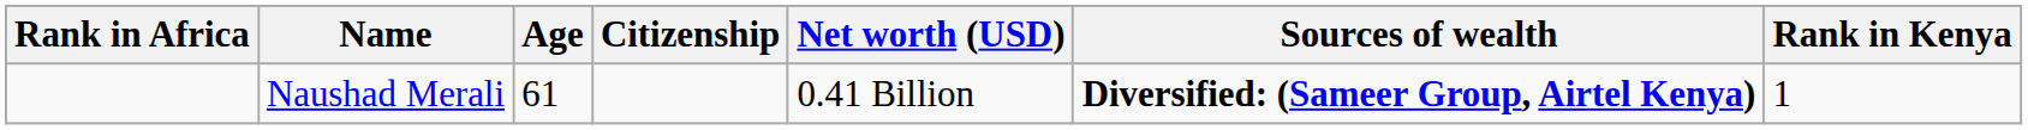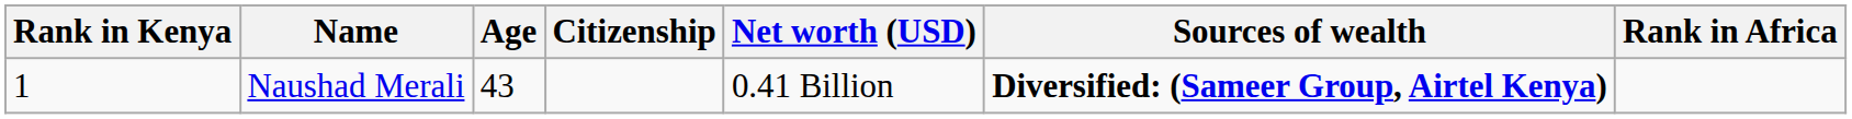 <table class="wikitable">
 <tr>
-<th>Rank in Africa</th>
+<th>Rank in Kenya</th>
 <th>Name</th>
 <th>Age</th>
 <th>Citizenship</th>
 <th><a href='#'>Net worth</a> (<a href='#'>USD</a>)</th>
 <th>Sources of wealth</th>
-<th>Rank in Kenya</th>
+<th>Rank in Africa</th>
 </tr>
 <tr>
-<td></td>
+<td>1</td>
 <td><a href='#'>Naushad Merali</a></td>
-<td>61</td>
+<td>43</td>
 <td></td>
 <td>0.41 Billion</td>
 <td><strong>Diversified: (<a href='#'>Sameer Group</a>, <a href='#'>Airtel Kenya</a>)</strong></td>
-<td>1</td>
+<td></td>
 </tr>
 </table>
